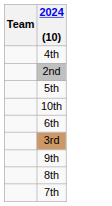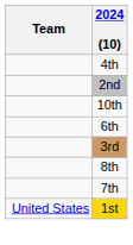 <table class="wikitable"  style="text-align:center;">
 <tr>
 <th align=left>Team</th>
 <th><a href='#'>2024</a><br><br>(10)</th>
 </tr>
 <tr>
 <td align=left></td>
 <td>4th</td>
 </tr>
 <tr>
 <td align=left></td>
 <td bgcolor="silver">2nd</td>
 </tr>
 <tr>
 <td align=left></td>
-<td>5th</td>
-</tr>
-<tr>
-<td align=left></td>
 <td>10th</td>
 </tr>
 <tr>
 <td align=left></td>
 <td>6th</td>
 </tr>
 <tr>
 <td align=left></td>
 <td bgcolor="cc9966">3rd</td>
 </tr>
 <tr>
 <td align=left></td>
-<td>9th</td>
-</tr>
-<tr>
-<td align=left></td>
 <td>8th</td>
 </tr>
 <tr>
 <td align=left></td>
 <td>7th</td>
 </tr>
+<tr>
+<td align=left> <a href='#'>United States</a></td>
+<td bgcolor=gold>1st</td>
+</tr>
 </table>
